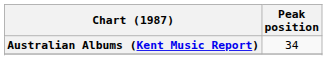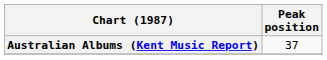 <table class="wikitable sortable plainrowheaders">
 <tr>
 <th>Chart (1987)</th>
 <th>Peak<br>position</th>
 </tr>
 <tr>
 <th scope=row>Australian Albums (<a href='#'>Kent Music Report</a>)</th>
-<td align="center">34</td>
+<td align="center">37</td>
 </tr>
 <tr>
 </tr>
 <tr>
 </tr>
 <tr>
 </tr>
 <tr>
 </tr>
 <tr>
 </tr>
 </table>
